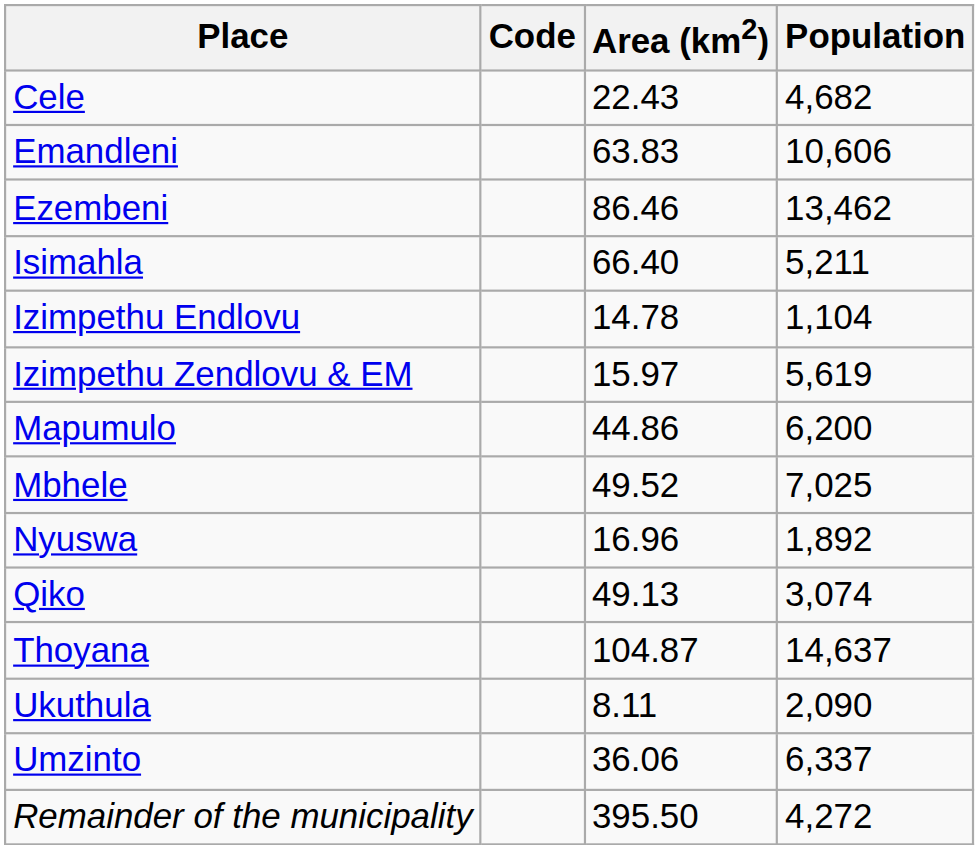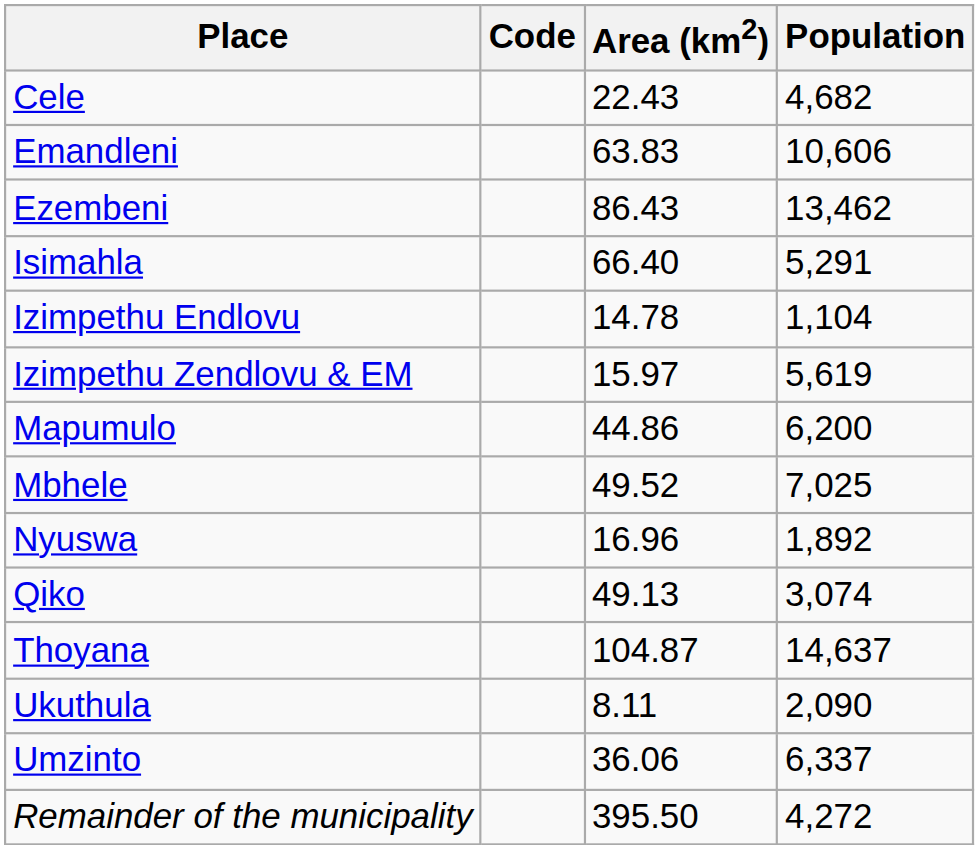 <table class="wikitable sortable">
 <tr>
 <th>Place</th>
 <th>Code</th>
 <th>Area (km<sup>2</sup>)</th>
 <th>Population</th>
 </tr>
 <tr>
 <td><a href='#'>Cele</a></td>
 <td></td>
 <td>22.43</td>
 <td>4,682</td>
 </tr>
 <tr>
 <td><a href='#'>Emandleni</a></td>
 <td></td>
 <td>63.83</td>
 <td>10,606</td>
 </tr>
 <tr>
 <td><a href='#'>Ezembeni</a></td>
 <td></td>
-<td>86.46</td>
+<td>86.43</td>
 <td>13,462</td>
 </tr>
 <tr>
 <td><a href='#'>Isimahla</a></td>
 <td></td>
 <td>66.40</td>
-<td>5,211</td>
+<td>5,291</td>
 </tr>
 <tr>
 <td><a href='#'>Izimpethu Endlovu</a></td>
 <td></td>
 <td>14.78</td>
 <td>1,104</td>
 </tr>
 <tr>
 <td><a href='#'>Izimpethu Zendlovu & EM</a></td>
 <td></td>
 <td>15.97</td>
 <td>5,619</td>
 </tr>
 <tr>
 <td><a href='#'>Mapumulo</a></td>
 <td></td>
 <td>44.86</td>
 <td>6,200</td>
 </tr>
 <tr>
 <td><a href='#'>Mbhele</a></td>
 <td></td>
 <td>49.52</td>
 <td>7,025</td>
 </tr>
 <tr>
 <td><a href='#'>Nyuswa</a></td>
 <td></td>
 <td>16.96</td>
 <td>1,892</td>
 </tr>
 <tr>
 <td><a href='#'>Qiko</a></td>
 <td></td>
 <td>49.13</td>
 <td>3,074</td>
 </tr>
 <tr>
 <td><a href='#'>Thoyana</a></td>
 <td></td>
 <td>104.87</td>
 <td>14,637</td>
 </tr>
 <tr>
 <td><a href='#'>Ukuthula</a></td>
 <td></td>
 <td>8.11</td>
 <td>2,090</td>
 </tr>
 <tr>
 <td><a href='#'>Umzinto</a></td>
 <td></td>
 <td>36.06</td>
 <td>6,337</td>
 </tr>
 <tr>
 <td><em>Remainder of the municipality</em></td>
 <td></td>
 <td>395.50</td>
 <td>4,272</td>
 </tr>
 </table>
